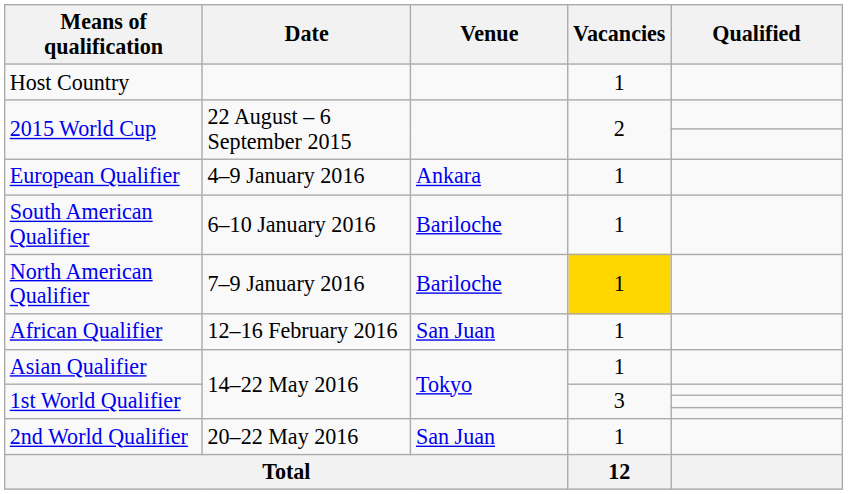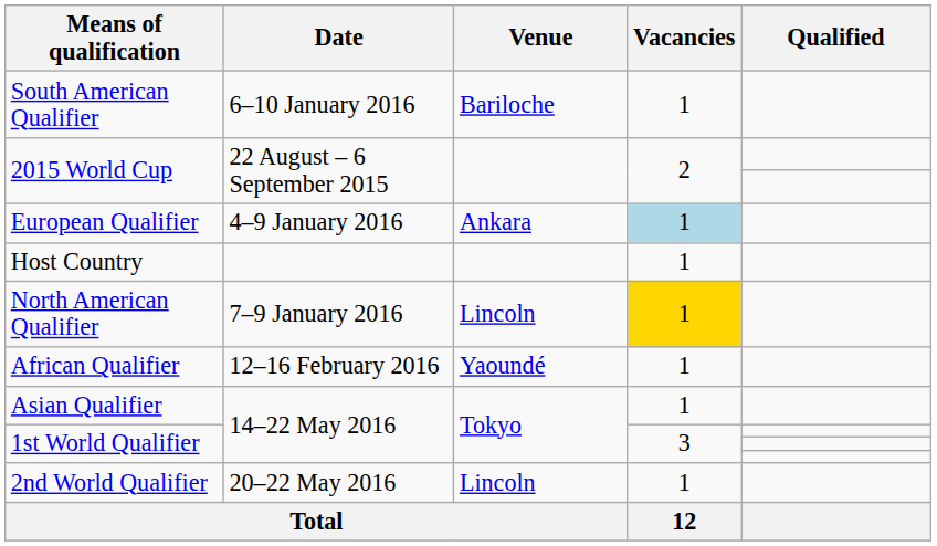 <table class="wikitable" style="max-width:900px">
 <tr>
 <th width=25%>Means of qualification</th>
 <th width=27%>Date</th>
 <th width=20%>Venue</th>
 <th width=6%>Vacancies</th>
 <th width=22%>Qualified</th>
 </tr>
 <tr>
-<td>Host Country</td>
-<td></td>
-<td></td>
+<td><a href='#'>South American Qualifier</a></td>
+<td>6–10 January 2016</td>
+<td> <a href='#'>Bariloche</a></td>
 <td style="text-align:center;">1</td>
 <td></td>
 </tr>
 <tr>
 <td rowspan="2"><a href='#'>2015 World Cup</a></td>
 <td rowspan="2">22 August – 6 September 2015</td>
 <td rowspan="2"></td>
 <td rowspan="2" style="text-align:center;">2</td>
 <td></td>
 </tr>
 <tr>
 <td></td>
 </tr>
 <tr>
 <td><a href='#'>European Qualifier</a></td>
 <td>4–9 January 2016</td>
 <td> <a href='#'>Ankara</a></td>
-<td style="text-align:center;">1</td>
+<td style="background: lightblue; text-align:center;">1</td>
 <td></td>
 </tr>
 <tr>
-<td><a href='#'>South American Qualifier</a></td>
-<td>6–10 January 2016</td>
-<td> <a href='#'>Bariloche</a></td>
+<td>Host Country</td>
+<td></td>
+<td></td>
 <td style="text-align:center;">1</td>
 <td></td>
 </tr>
 <tr>
 <td><a href='#'>North American Qualifier</a></td>
 <td>7–9 January 2016</td>
-<td> <a href='#'>Bariloche</a></td>
+<td> <a href='#'>Lincoln</a></td>
 <td style="background: gold; text-align:center;">1</td>
 <td></td>
 </tr>
 <tr>
 <td><a href='#'>African Qualifier</a></td>
 <td>12–16 February 2016</td>
-<td> <a href='#'>San Juan</a></td>
+<td> <a href='#'>Yaoundé</a></td>
 <td style="text-align:center;">1</td>
 <td></td>
 </tr>
 <tr>
 <td><a href='#'>Asian Qualifier</a></td>
 <td rowspan="4">14–22 May 2016</td>
 <td rowspan="4"> <a href='#'>Tokyo</a></td>
 <td style="text-align:center;">1</td>
 <td></td>
 </tr>
 <tr>
 <td rowspan="3"><a href='#'>1st World Qualifier</a></td>
 <td rowspan="3" style="text-align:center;">3</td>
 <td></td>
 </tr>
 <tr>
 <td></td>
 </tr>
 <tr>
 <td></td>
 </tr>
 <tr>
 <td><a href='#'>2nd World Qualifier</a></td>
 <td>20–22 May 2016</td>
-<td> <a href='#'>San Juan</a></td>
+<td> <a href='#'>Lincoln</a></td>
 <td style="text-align:center;">1</td>
 <td></td>
 </tr>
 <tr>
 <th colspan="3">Total</th>
 <th>12</th>
 <th></th>
 </tr>
 </table>
